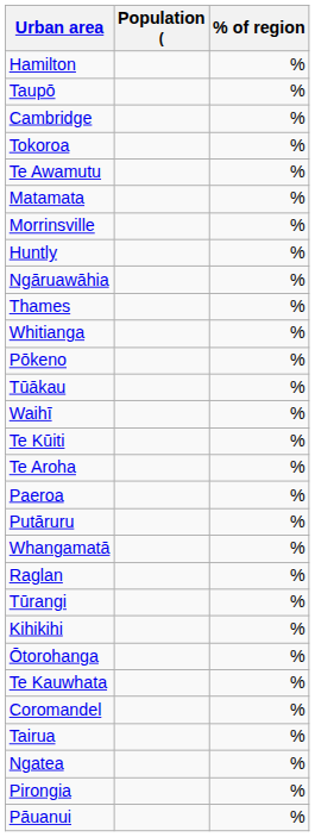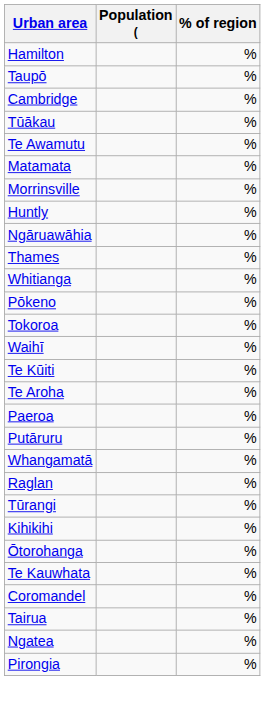 <table class="wikitable">
 <tr>
 <th><a href='#'>Urban area</a></th>
 <th>Population<br><small>(</small></th>
 <th>% of region</th>
 </tr>
 <tr>
 <td><a href='#'>Hamilton</a></td>
 <td align=right></td>
 <td align=right>%</td>
 </tr>
 <tr>
 <td><a href='#'>Taupō</a></td>
 <td align=right></td>
 <td align=right>%</td>
 </tr>
 <tr>
 <td><a href='#'>Cambridge</a></td>
 <td align=right></td>
 <td align=right>%</td>
 </tr>
 <tr>
-<td><a href='#'>Tokoroa</a></td>
+<td><a href='#'>Tūākau</a></td>
 <td align=right></td>
 <td align=right>%</td>
 </tr>
 <tr>
 <td><a href='#'>Te Awamutu</a></td>
 <td align=right></td>
 <td align=right>%</td>
 </tr>
 <tr>
 <td><a href='#'>Matamata</a></td>
 <td align=right></td>
 <td align=right>%</td>
 </tr>
 <tr>
 <td><a href='#'>Morrinsville</a></td>
 <td align="right"></td>
 <td align="right">%</td>
 </tr>
 <tr>
 <td><a href='#'>Huntly</a></td>
 <td align=right></td>
 <td align=right>%</td>
 </tr>
 <tr>
 <td><a href='#'>Ngāruawāhia</a></td>
 <td align=right></td>
 <td align=right>%</td>
 </tr>
 <tr>
 <td><a href='#'>Thames</a></td>
 <td align="right"></td>
 <td align="right">%</td>
 </tr>
 <tr>
 <td><a href='#'>Whitianga</a></td>
 <td align="right"></td>
 <td align="right">%</td>
 </tr>
 <tr>
 <td><a href='#'>Pōkeno</a></td>
 <td align="right"></td>
 <td align="right">%</td>
 </tr>
 <tr>
-<td><a href='#'>Tūākau</a></td>
+<td><a href='#'>Tokoroa</a></td>
 <td align=right></td>
 <td align=right>%</td>
 </tr>
 <tr>
 <td><a href='#'>Waihī</a></td>
 <td align=right></td>
 <td align=right>%</td>
 </tr>
 <tr>
 <td><a href='#'>Te Kūiti</a></td>
 <td align=right></td>
 <td align=right>%</td>
 </tr>
 <tr>
 <td><a href='#'>Te Aroha</a></td>
 <td align=right></td>
 <td align=right>%</td>
 </tr>
 <tr>
 <td><a href='#'>Paeroa</a></td>
 <td align=right></td>
 <td align=right>%</td>
 </tr>
 <tr>
 <td><a href='#'>Putāruru</a></td>
 <td align="right"></td>
 <td align="right">%</td>
 </tr>
 <tr>
 <td><a href='#'>Whangamatā</a></td>
 <td align=right></td>
 <td align=right>%</td>
 </tr>
 <tr>
 <td><a href='#'>Raglan</a></td>
 <td align=right></td>
 <td align=right>%</td>
 </tr>
 <tr>
 <td><a href='#'>Tūrangi</a></td>
 <td align=right></td>
 <td align=right>%</td>
 </tr>
 <tr>
 <td><a href='#'>Kihikihi</a></td>
 <td align=right></td>
 <td align=right>%</td>
 </tr>
 <tr>
 <td><a href='#'>Ōtorohanga</a></td>
 <td align=right></td>
 <td align=right>%</td>
 </tr>
 <tr>
 <td><a href='#'>Te Kauwhata</a></td>
 <td align=right></td>
 <td align=right>%</td>
 </tr>
 <tr>
 <td><a href='#'>Coromandel</a></td>
 <td align=right></td>
 <td align=right>%</td>
 </tr>
 <tr>
 <td><a href='#'>Tairua</a></td>
 <td align=right></td>
 <td align=right>%</td>
 </tr>
 <tr>
 <td><a href='#'>Ngatea</a></td>
 <td align=right></td>
 <td align=right>%</td>
 </tr>
 <tr>
 <td><a href='#'>Pirongia</a></td>
 <td align=right></td>
 <td align=right>%</td>
 </tr>
-<tr>
-<td><a href='#'>Pāuanui</a></td>
-<td align=right></td>
-<td align=right>%</td>
-</tr>
 </table>
